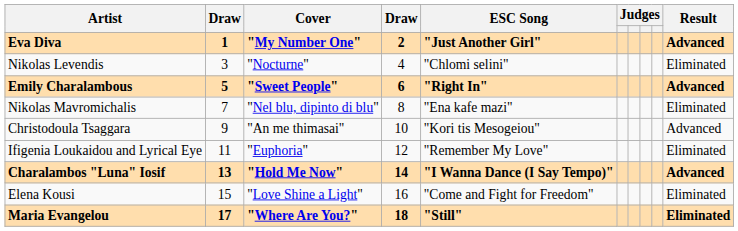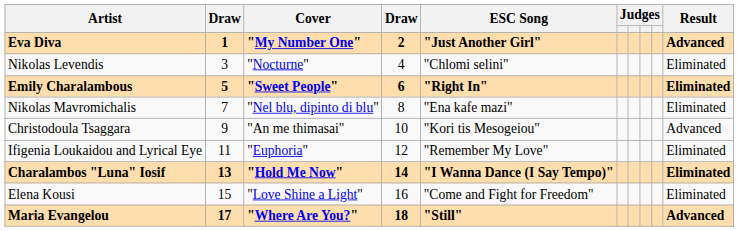 <table class="sortable wikitable" style="margin: 1em auto 1em auto; text-align:center">
 <tr>
 <th rowspan="2" scope="col">Artist</th>
 <th scope="col" rowspan="2">Draw</th>
 <th scope="col" rowspan="2">Cover </th>
 <th rowspan="2">Draw</th>
 <th rowspan="2" scope="col">ESC Song</th>
 <th scope="col" colspan="4">Judges</th>
 <th scope="col" rowspan="2">Result</th>
 </tr>
 <tr>
 <th scope="col" class="unsortable"></th>
 <th scope="col" class="unsortable"></th>
 <th scope="col" class="unsortable"></th>
 <th scope="col" class="unsortable"></th>
 </tr>
 <tr style="font-weight:bold; background:#FFDEAD;">
 <td align="left">Eva Diva</td>
 <td>1</td>
 <td align="left">"<a href='#'>My Number One</a>" </td>
 <td>2</td>
 <td align="left">"Just Another Girl"</td>
 <td></td>
 <td></td>
 <td></td>
 <td></td>
 <td align="left">Advanced</td>
 </tr>
 <tr>
 <td align="left">Nikolas Levendis</td>
 <td>3</td>
 <td align="left">"<a href='#'>Nocturne</a>" </td>
 <td>4</td>
 <td align="left">"Chlomi selini"</td>
 <td></td>
 <td></td>
 <td></td>
 <td></td>
 <td align="left">Eliminated</td>
 </tr>
 <tr style="font-weight:bold; background:#FFDEAD;">
 <td align="left">Emily Charalambous</td>
 <td>5</td>
 <td align="left">"<a href='#'>Sweet People</a>" </td>
 <td>6</td>
 <td align="left">"Right In"</td>
 <td></td>
 <td></td>
 <td></td>
 <td></td>
-<td align="left">Advanced</td>
+<td align="left">Eliminated</td>
 </tr>
 <tr>
 <td align="left">Nikolas Mavromichalis</td>
 <td>7</td>
 <td align="left">"<a href='#'>Nel blu, dipinto di blu</a>" </td>
 <td>8</td>
 <td align="left">"Ena kafe mazi"</td>
 <td></td>
 <td></td>
 <td></td>
 <td></td>
 <td align="left">Eliminated</td>
 </tr>
 <tr>
 <td align="left">Christodoula Tsaggara</td>
 <td>9</td>
 <td align="left">"An me thimasai" </td>
 <td>10</td>
 <td align="left">"Kori tis Mesogeiou"</td>
 <td></td>
 <td></td>
 <td></td>
 <td></td>
 <td align="left">Advanced</td>
 </tr>
 <tr>
 <td align="left">Ifigenia Loukaidou and Lyrical Eye</td>
 <td>11</td>
 <td align="left">"<a href='#'>Euphoria</a>" </td>
 <td>12</td>
 <td align="left">"Remember My Love"</td>
 <td></td>
 <td></td>
 <td></td>
 <td></td>
 <td align="left">Eliminated</td>
 </tr>
 <tr style="font-weight:bold; background:#FFDEAD;">
 <td align="left">Charalambos "Luna" Iosif</td>
 <td>13</td>
 <td align="left">"<a href='#'>Hold Me Now</a>" </td>
 <td>14</td>
 <td align="left">"I Wanna Dance (I Say Tempo)"</td>
 <td></td>
 <td></td>
 <td></td>
 <td></td>
-<td align="left">Advanced</td>
+<td align="left">Eliminated</td>
 </tr>
 <tr>
 <td align="left">Elena Kousi</td>
 <td>15</td>
 <td align="left">"<a href='#'>Love Shine a Light</a>" </td>
 <td>16</td>
 <td align="left">"Come and Fight for Freedom"</td>
 <td></td>
 <td></td>
 <td></td>
 <td></td>
 <td align="left">Eliminated</td>
 </tr>
 <tr style="font-weight:bold; background:#FFDEAD;">
 <td align="left">Maria Evangelou</td>
 <td>17</td>
 <td align="left">"<a href='#'>Where Are You?</a>" </td>
 <td>18</td>
 <td align="left">"Still"</td>
 <td></td>
 <td></td>
 <td></td>
 <td></td>
-<td align="left">Eliminated</td>
+<td align="left">Advanced</td>
 </tr>
 </table>
